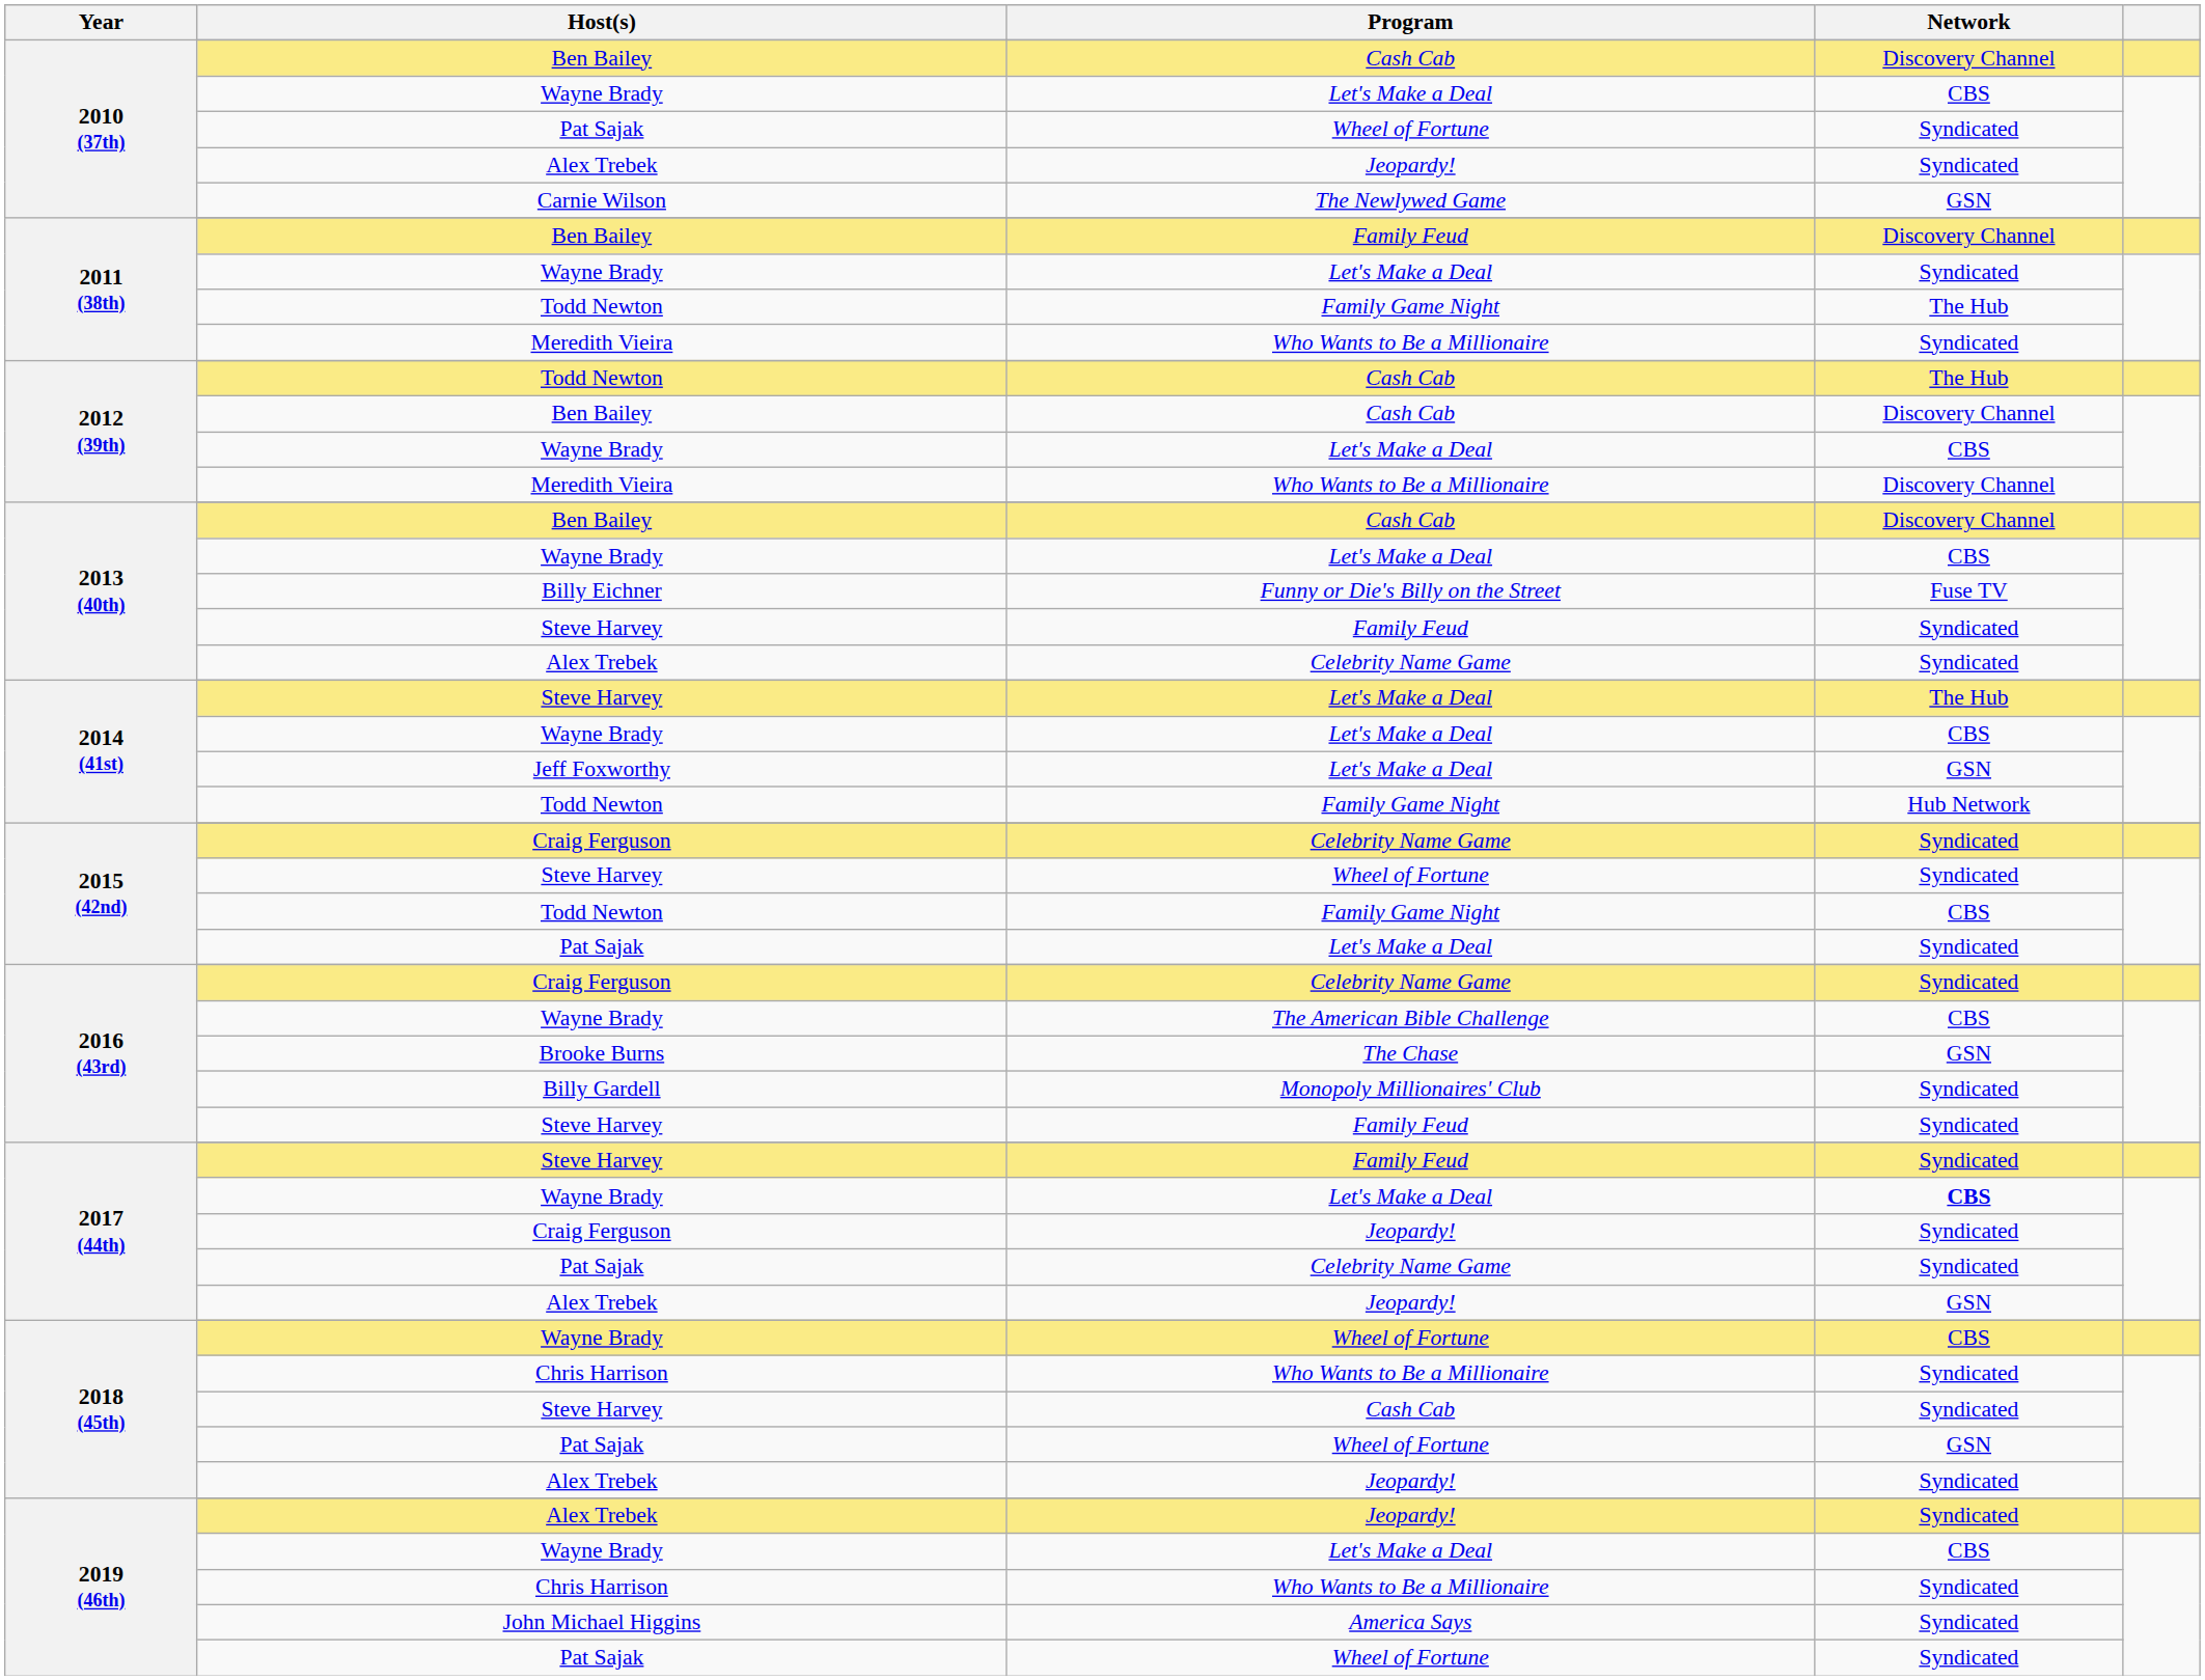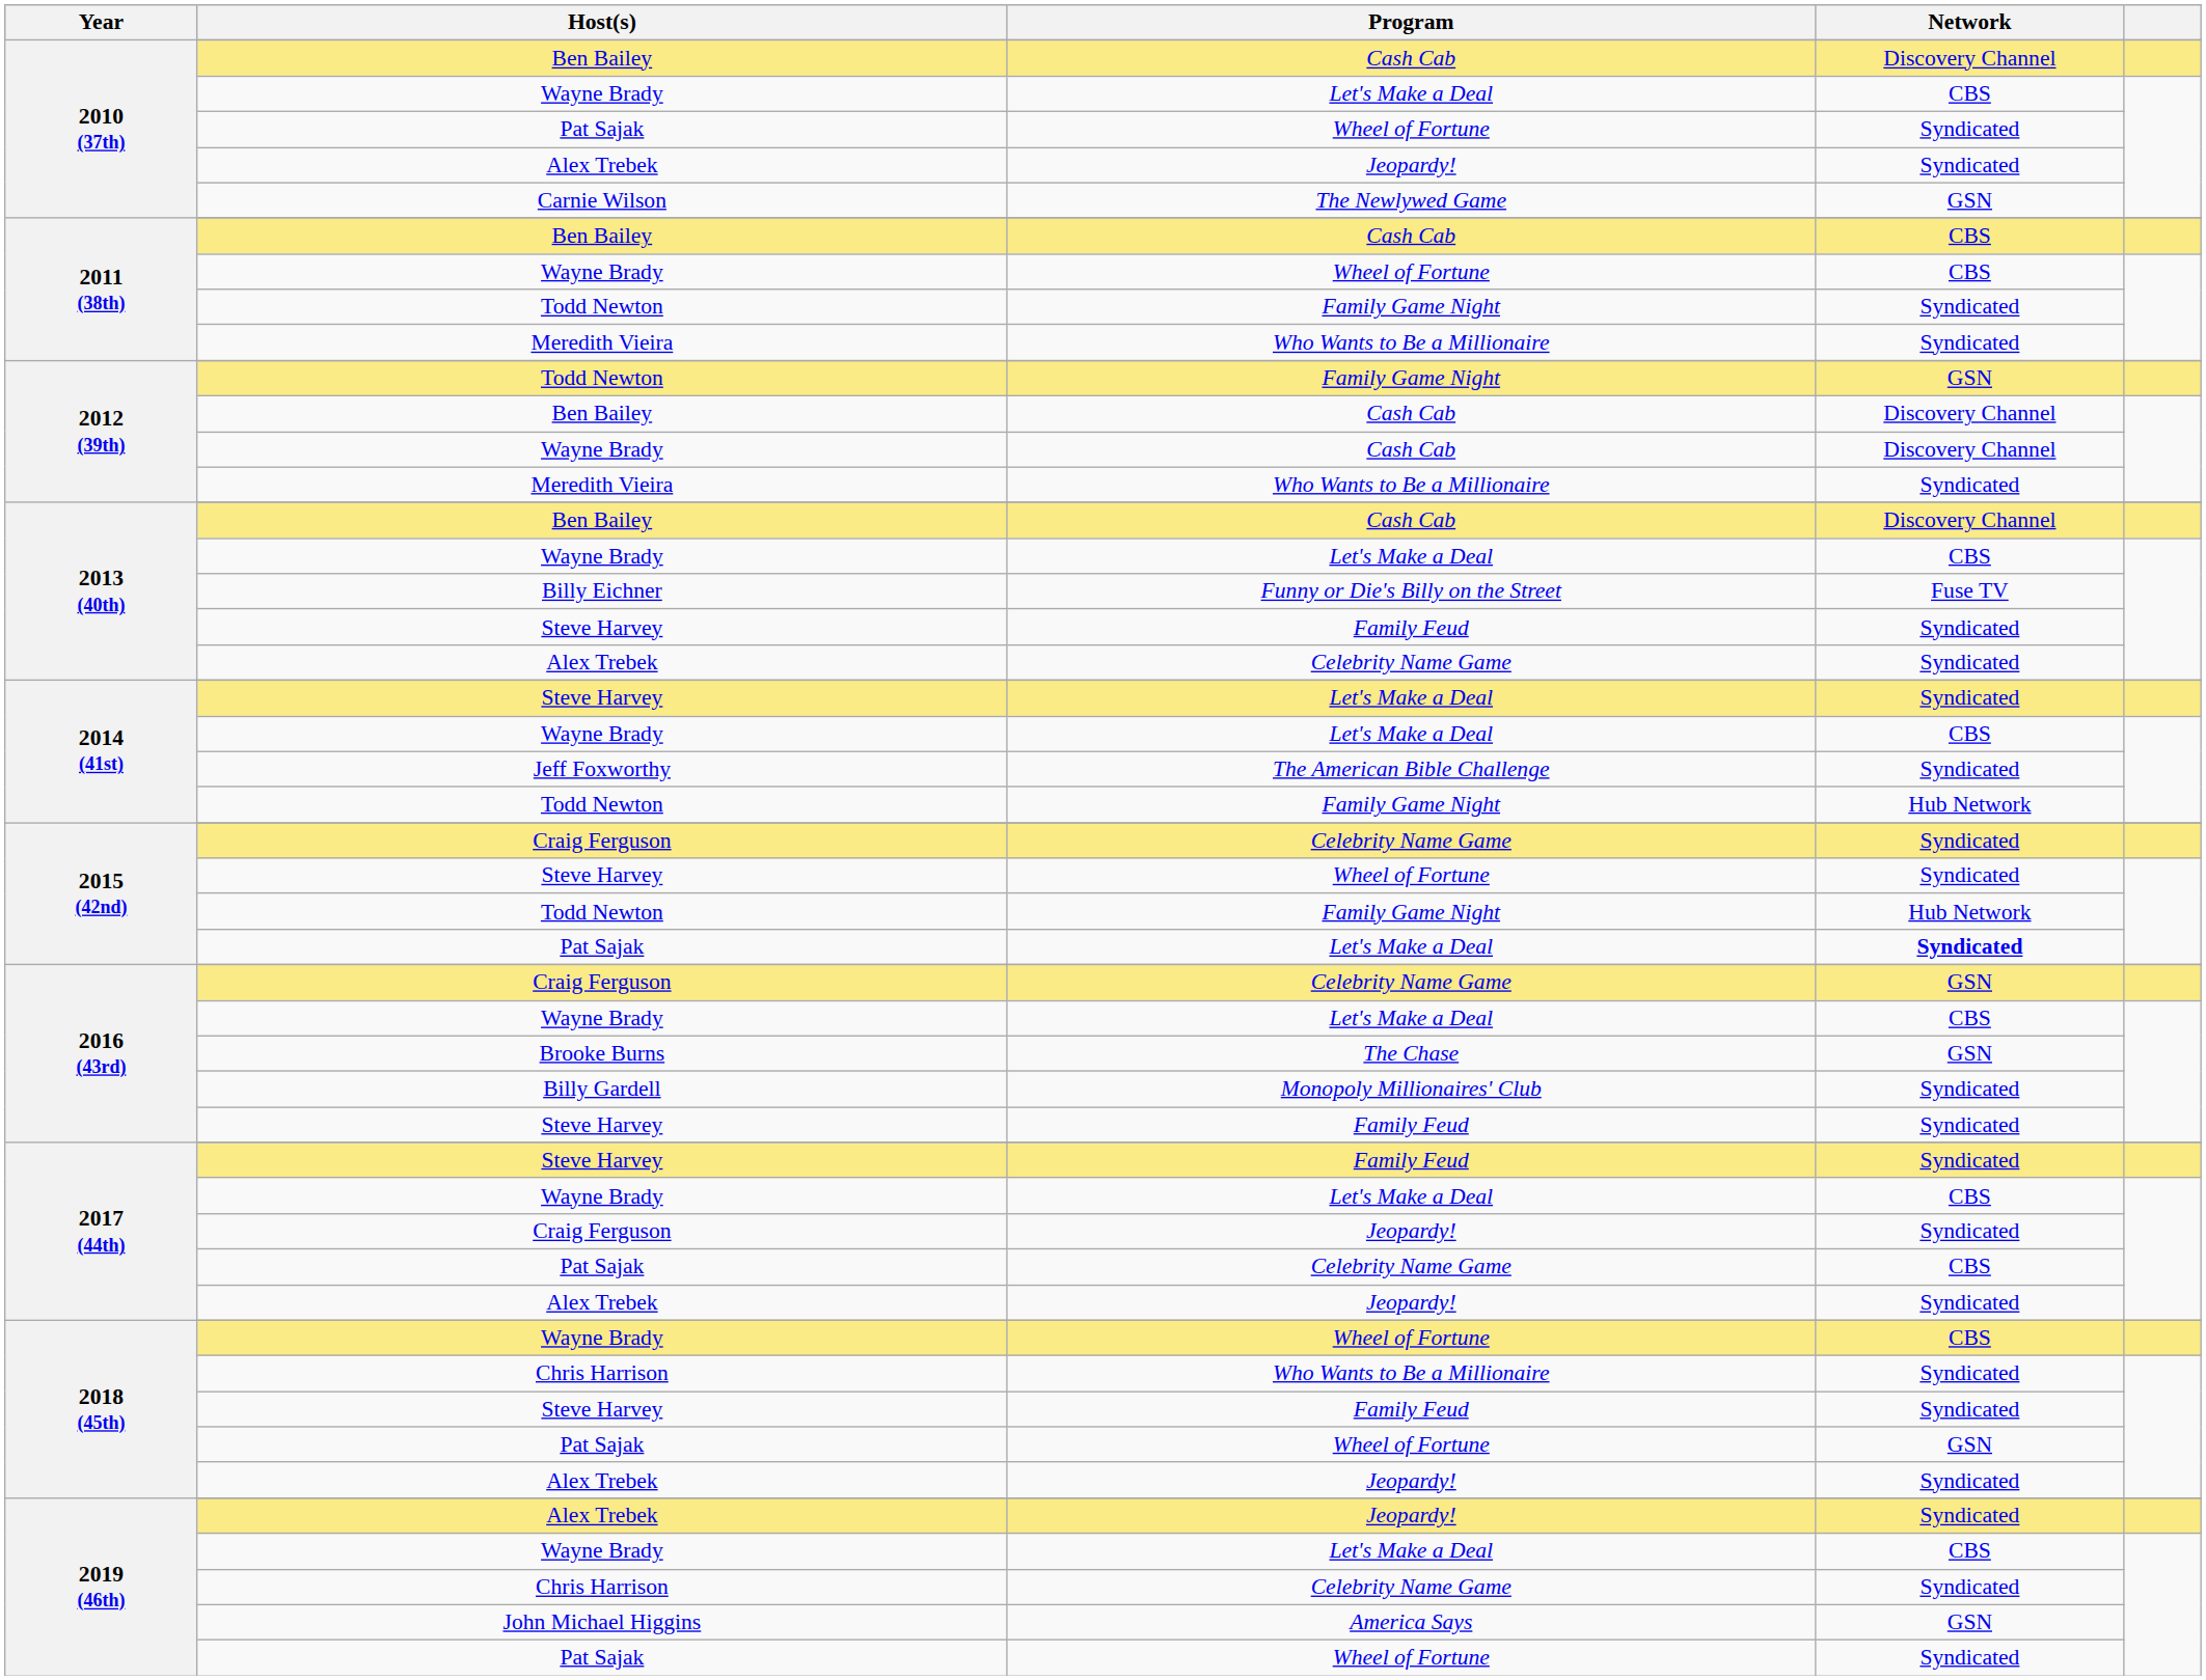 <table class="wikitable" style="text-align:center">
 <tr bgcolor="#bebebe">
 <th scope="col" width="5%">Year</th>
 <th scope="col" width="21%">Host(s)</th>
 <th scope="col" width="21%">Program</th>
 <th scope="col" width="8%">Network</th>
 <th style="width:2%;"></th>
 </tr>
 <tr>
 <th scope="row" rowspan=6 style="text-align:center">2010 <br><small><a href='#'>(37th)</a></small></th>
 </tr>
 <tr style="background:#FAEB86">
 <td><a href='#'>Ben Bailey</a> </td>
 <td><em><a href='#'>Cash Cab</a></em></td>
 <td style="text-align:center;"><a href='#'>Discovery Channel</a></td>
 <td style="text-align:center;"></td>
 </tr>
 <tr>
 <td><a href='#'>Wayne Brady</a></td>
 <td><em><a href='#'>Let's Make a Deal</a></em></td>
 <td style="text-align:center;"><a href='#'>CBS</a></td>
 <td rowspan=4 style="text-align:center;"></td>
 </tr>
 <tr>
 <td><a href='#'>Pat Sajak</a></td>
 <td><em><a href='#'>Wheel of Fortune</a></em></td>
 <td style="text-align:center;"><a href='#'>Syndicated</a></td>
 </tr>
 <tr>
 <td><a href='#'>Alex Trebek</a></td>
 <td><em><a href='#'>Jeopardy!</a></em></td>
 <td style="text-align:center;"><a href='#'>Syndicated</a></td>
 </tr>
 <tr>
 <td><a href='#'>Carnie Wilson</a></td>
 <td><em><a href='#'>The Newlywed Game</a></em></td>
 <td style="text-align:center;"><a href='#'>GSN</a></td>
 </tr>
 <tr>
 <th scope="row" rowspan=5 style="text-align:center">2011 <br><small><a href='#'>(38th)</a></small></th>
 </tr>
 <tr style="background:#FAEB86">
 <td><a href='#'>Ben Bailey</a> </td>
-<td><em><a href='#'>Family Feud</a></em></td>
-<td style="text-align:center;"><a href='#'>Discovery Channel</a></td>
+<td><em><a href='#'>Cash Cab</a></em></td>
+<td style="text-align:center;"><a href='#'>CBS</a></td>
 <td style="text-align:center;"></td>
 </tr>
 <tr>
 <td><a href='#'>Wayne Brady</a></td>
-<td><em><a href='#'>Let's Make a Deal</a></em></td>
-<td style="text-align:center;"><a href='#'>Syndicated</a></td>
+<td><em><a href='#'>Wheel of Fortune</a></em></td>
+<td style="text-align:center;"><a href='#'>CBS</a></td>
 <td rowspan=3 style="text-align:center;"></td>
 </tr>
 <tr>
 <td><a href='#'>Todd Newton</a></td>
 <td><em><a href='#'>Family Game Night</a></em></td>
-<td style="text-align:center;"><a href='#'>The Hub</a></td>
+<td style="text-align:center;"><a href='#'>Syndicated</a></td>
 </tr>
 <tr>
 <td><a href='#'>Meredith Vieira</a></td>
 <td><em><a href='#'>Who Wants to Be a Millionaire</a></em></td>
 <td style="text-align:center;"><a href='#'>Syndicated</a></td>
 </tr>
 <tr>
 <th scope="row" rowspan=5 style="text-align:center">2012 <br><small><a href='#'>(39th)</a></small></th>
 </tr>
 <tr style="background:#FAEB86">
 <td><a href='#'>Todd Newton</a> </td>
-<td><em><a href='#'>Cash Cab</a></em></td>
-<td style="text-align:center;"><a href='#'>The Hub</a></td>
+<td><em><a href='#'>Family Game Night</a></em></td>
+<td style="text-align:center;"><a href='#'>GSN</a></td>
 <td style="text-align:center;"></td>
 </tr>
 <tr>
 <td><a href='#'>Ben Bailey</a></td>
 <td><em><a href='#'>Cash Cab</a></em></td>
 <td style="text-align:center;"><a href='#'>Discovery Channel</a></td>
 <td rowspan=3 style="text-align:center;"></td>
 </tr>
 <tr>
 <td><a href='#'>Wayne Brady</a></td>
-<td><em><a href='#'>Let's Make a Deal</a></em></td>
-<td style="text-align:center;"><a href='#'>CBS</a></td>
+<td><em><a href='#'>Cash Cab</a></em></td>
+<td style="text-align:center;"><a href='#'>Discovery Channel</a></td>
 </tr>
 <tr>
 <td><a href='#'>Meredith Vieira</a></td>
 <td><em><a href='#'>Who Wants to Be a Millionaire</a></em></td>
-<td style="text-align:center;"><a href='#'>Discovery Channel</a></td>
+<td style="text-align:center;"><a href='#'>Syndicated</a></td>
 </tr>
 <tr>
 <th scope="row" rowspan=6 style="text-align:center">2013 <br><small><a href='#'>(40th)</a></small></th>
 </tr>
 <tr style="background:#FAEB86">
 <td><a href='#'>Ben Bailey</a> </td>
 <td><em><a href='#'>Cash Cab</a></em></td>
 <td style="text-align:center;"><a href='#'>Discovery Channel</a></td>
 <td style="text-align:center;"></td>
 </tr>
 <tr>
 <td><a href='#'>Wayne Brady</a></td>
 <td><em><a href='#'>Let's Make a Deal</a></em></td>
 <td style="text-align:center;"><a href='#'>CBS</a></td>
 <td rowspan="4" style="text-align:center;"></td>
 </tr>
 <tr>
 <td><a href='#'>Billy Eichner</a></td>
 <td><em><a href='#'>Funny or Die's Billy on the Street</a></em></td>
 <td style="text-align:center;"><a href='#'>Fuse TV</a></td>
 </tr>
 <tr>
 <td><a href='#'>Steve Harvey</a></td>
 <td><em><a href='#'>Family Feud</a></em></td>
 <td style="text-align:center;"><a href='#'>Syndicated</a></td>
 </tr>
 <tr>
 <td><a href='#'>Alex Trebek</a></td>
 <td><em><a href='#'>Celebrity Name Game</a></em></td>
 <td style="text-align:center;"><a href='#'>Syndicated</a></td>
 </tr>
 <tr>
 <th scope="row" rowspan=5 style="text-align:center">2014 <br><small><a href='#'>(41st)</a></small></th>
 </tr>
 <tr style="background:#FAEB86">
 <td><a href='#'>Steve Harvey</a> </td>
 <td><em><a href='#'>Let's Make a Deal</a></em></td>
-<td style="text-align:center;"><a href='#'>The Hub</a></td>
+<td style="text-align:center;"><a href='#'>Syndicated</a></td>
 <td style="text-align:center;"></td>
 </tr>
 <tr>
 <td><a href='#'>Wayne Brady</a></td>
 <td><em><a href='#'>Let's Make a Deal</a></em></td>
 <td style="text-align:center;"><a href='#'>CBS</a></td>
 <td rowspan="3" style="text-align:center;"></td>
 </tr>
 <tr>
 <td><a href='#'>Jeff Foxworthy</a></td>
-<td><em><a href='#'>Let's Make a Deal</a></em></td>
-<td style="text-align:center;"><a href='#'>GSN</a></td>
+<td><em><a href='#'>The American Bible Challenge</a></em></td>
+<td style="text-align:center;"><a href='#'>Syndicated</a></td>
 </tr>
 <tr>
 <td><a href='#'>Todd Newton</a></td>
 <td><em><a href='#'>Family Game Night</a></em></td>
 <td style="text-align:center;"><a href='#'>Hub Network</a></td>
 </tr>
 <tr>
 <th scope="row" rowspan=5 style="text-align:center">2015 <br><small><a href='#'>(42nd)</a></small></th>
 </tr>
 <tr style="background:#FAEB86">
 <td><a href='#'>Craig Ferguson</a> </td>
 <td><em><a href='#'>Celebrity Name Game</a></em></td>
 <td style="text-align:center;"><a href='#'>Syndicated</a></td>
 <td style="text-align:center;"></td>
 </tr>
 <tr>
 <td><a href='#'>Steve Harvey</a></td>
 <td><em><a href='#'>Wheel of Fortune</a></em></td>
 <td style="text-align:center;"><a href='#'>Syndicated</a></td>
 <td rowspan=3 style="text-align:center;"></td>
 </tr>
 <tr>
 <td><a href='#'>Todd Newton</a></td>
 <td><em><a href='#'>Family Game Night</a></em></td>
-<td style="text-align:center;"><a href='#'>CBS</a></td>
+<td style="text-align:center;"><a href='#'>Hub Network</a></td>
 </tr>
 <tr>
 <td><a href='#'>Pat Sajak</a></td>
 <td><em><a href='#'>Let's Make a Deal</a></em></td>
-<td style="text-align:center;"><a href='#'>Syndicated</a></td>
+<td style="text-align:center;"><strong><a href='#'>Syndicated</a></strong></td>
 </tr>
 <tr>
 <th scope="row" rowspan=6 style="text-align:center">2016 <br><small><a href='#'>(43rd)</a></small></th>
 </tr>
 <tr style="background:#FAEB86">
 <td><a href='#'>Craig Ferguson</a> </td>
 <td><em><a href='#'>Celebrity Name Game</a></em></td>
-<td style="text-align:center;"><a href='#'>Syndicated</a></td>
+<td style="text-align:center;"><a href='#'>GSN</a></td>
 <td></td>
 </tr>
 <tr>
 <td><a href='#'>Wayne Brady</a></td>
-<td><em><a href='#'>The American Bible Challenge</a></em></td>
+<td><em><a href='#'>Let's Make a Deal</a></em></td>
 <td style="text-align:center;"><a href='#'>CBS</a></td>
 <td rowspan=4></td>
 </tr>
 <tr>
 <td><a href='#'>Brooke Burns</a></td>
 <td><em><a href='#'>The Chase</a></em></td>
 <td style="text-align:center;"><a href='#'>GSN</a></td>
 </tr>
 <tr>
 <td><a href='#'>Billy Gardell</a></td>
 <td><em><a href='#'>Monopoly Millionaires' Club</a></em></td>
 <td style="text-align:center;"><a href='#'>Syndicated</a></td>
 </tr>
 <tr>
 <td><a href='#'>Steve Harvey</a></td>
 <td><em><a href='#'>Family Feud</a></em></td>
 <td style="text-align:center;"><a href='#'>Syndicated</a></td>
 </tr>
 <tr>
 <th scope="row" rowspan=6 style="text-align:center">2017 <br><small><a href='#'>(44th)</a></small></th>
 </tr>
 <tr style="background:#FAEB86">
 <td><a href='#'>Steve Harvey</a> </td>
 <td><em><a href='#'>Family Feud</a></em></td>
 <td style="text-align:center;"><a href='#'>Syndicated</a></td>
 <td style="text-align:center;"></td>
 </tr>
 <tr>
 <td><a href='#'>Wayne Brady</a></td>
 <td><em><a href='#'>Let's Make a Deal</a></em></td>
-<td style="text-align:center;"><strong><a href='#'>CBS</a></strong></td>
+<td style="text-align:center;"><a href='#'>CBS</a></td>
 <td rowspan=4 style="text-align:center;"></td>
 </tr>
 <tr>
 <td><a href='#'>Craig Ferguson</a></td>
 <td><em><a href='#'>Jeopardy!</a></em></td>
 <td style="text-align:center;"><a href='#'>Syndicated</a></td>
 </tr>
 <tr>
 <td><a href='#'>Pat Sajak</a></td>
 <td><em><a href='#'>Celebrity Name Game</a></em></td>
-<td style="text-align:center;"><a href='#'>Syndicated</a></td>
+<td style="text-align:center;"><a href='#'>CBS</a></td>
 </tr>
 <tr>
 <td><a href='#'>Alex Trebek</a></td>
 <td><em><a href='#'>Jeopardy!</a></em></td>
-<td style="text-align:center;"><a href='#'>GSN</a></td>
+<td style="text-align:center;"><a href='#'>Syndicated</a></td>
 </tr>
 <tr>
 <th scope="row" rowspan=6 style="text-align:center">2018 <br><small><a href='#'>(45th)</a></small></th>
 </tr>
 <tr style="background:#FAEB86">
 <td><a href='#'>Wayne Brady</a> </td>
 <td><em><a href='#'>Wheel of Fortune</a></em></td>
 <td style="text-align:center;"><a href='#'>CBS</a></td>
 <td style="text-align:center;"></td>
 </tr>
 <tr>
 <td><a href='#'>Chris Harrison</a></td>
 <td><em><a href='#'>Who Wants to Be a Millionaire</a></em></td>
 <td style="text-align:center;"><a href='#'>Syndicated</a></td>
 <td rowspan=4 style="text-align:center;"></td>
 </tr>
 <tr>
 <td><a href='#'>Steve Harvey</a></td>
-<td><em><a href='#'>Cash Cab</a></em></td>
+<td><em><a href='#'>Family Feud</a></em></td>
 <td style="text-align:center;"><a href='#'>Syndicated</a></td>
 </tr>
 <tr>
 <td><a href='#'>Pat Sajak</a></td>
 <td><em><a href='#'>Wheel of Fortune</a></em></td>
 <td style="text-align:center;"><a href='#'>GSN</a></td>
 </tr>
 <tr>
 <td><a href='#'>Alex Trebek</a></td>
 <td><em><a href='#'>Jeopardy!</a></em></td>
 <td style="text-align:center;"><a href='#'>Syndicated</a></td>
 </tr>
 <tr>
 <th scope="row" rowspan=6 style="text-align:center">2019 <br><small><a href='#'>(46th)</a></small></th>
 </tr>
 <tr style="background:#FAEB86">
 <td><a href='#'>Alex Trebek</a> </td>
 <td><em><a href='#'>Jeopardy!</a></em></td>
 <td style="text-align:center;"><a href='#'>Syndicated</a></td>
 <td style="text-align:center;"></td>
 </tr>
 <tr>
 <td><a href='#'>Wayne Brady</a></td>
 <td><em><a href='#'>Let's Make a Deal</a></em></td>
 <td style="text-align:center;"><a href='#'>CBS</a></td>
 <td rowspan=5 style="text-align:center;"></td>
 </tr>
 <tr>
 <td><a href='#'>Chris Harrison</a></td>
-<td><em><a href='#'>Who Wants to Be a Millionaire</a></em></td>
+<td><em><a href='#'>Celebrity Name Game</a></em></td>
 <td style="text-align:center;"><a href='#'>Syndicated</a></td>
 </tr>
 <tr>
 <td><a href='#'>John Michael Higgins</a></td>
 <td><em><a href='#'>America Says</a></em></td>
-<td style="text-align:center;"><a href='#'>Syndicated</a></td>
+<td style="text-align:center;"><a href='#'>GSN</a></td>
 </tr>
 <tr>
 <td><a href='#'>Pat Sajak</a></td>
 <td><em><a href='#'>Wheel of Fortune</a></em></td>
 <td style="text-align:center;"><a href='#'>Syndicated</a></td>
 </tr>
 </table>
